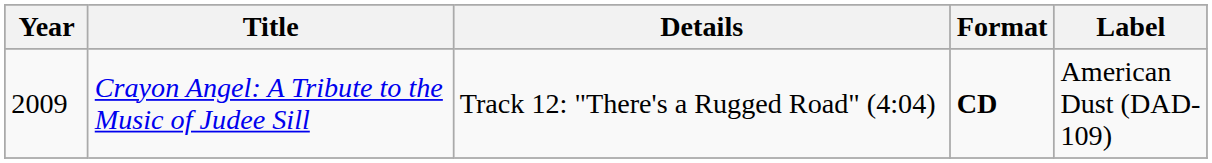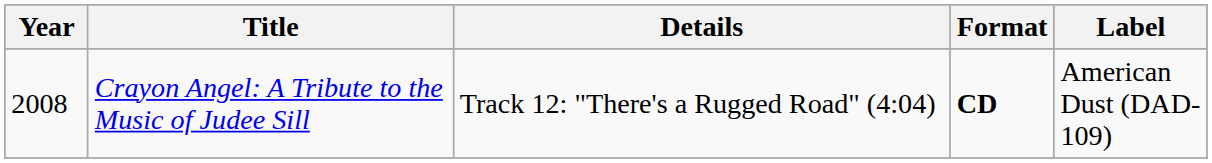 <table class="wikitable">
 <tr>
 <th style="width:40px;">Year</th>
 <th style="width:200px;">Title</th>
 <th style="width:275px;">Details</th>
 <th style="width:40px;">Format</th>
 <th style="width:80px;">Label</th>
 </tr>
 <tr>
-<td>2009</td>
+<td>2008</td>
 <td><em><a href='#'>Crayon Angel: A Tribute to the Music of Judee Sill</a></em></td>
 <td>Track 12: "There's a Rugged Road" (4:04)</td>
 <td><strong>CD</strong></td>
 <td>American Dust (DAD-109)</td>
 </tr>
 </table>
